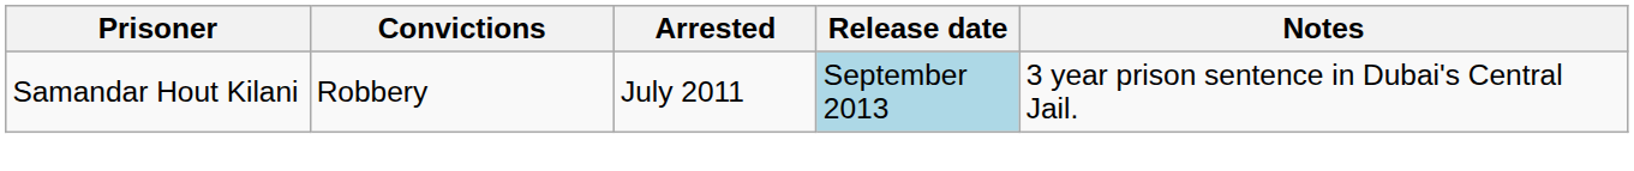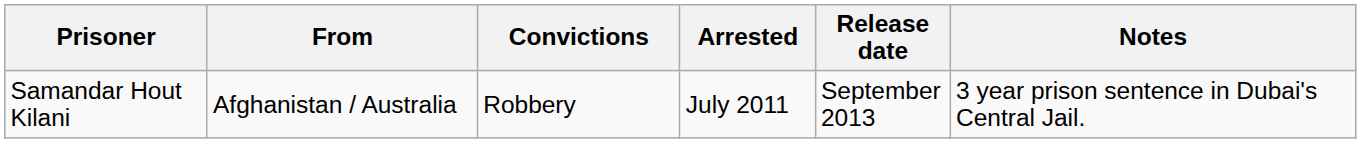 <table class="wikitable sortable" style="width:100%;">
 <tr>
 <th style="width:15%;">Prisoner</th>
+<th style="width:20%;">From</th>
 <th style="width:15%;">Convictions</th>
 <th style="width:10%;">Arrested</th>
 <th style="width:10%;">Release date</th>
 <th style="width:30%;">Notes</th>
 </tr>
 <tr style="text-align:left;">
 <td>Samandar Hout Kilani</td>
+<td>Afghanistan / Australia</td>
 <td>Robbery</td>
 <td>July 2011</td>
-<td style="background: lightblue;">September 2013</td>
+<td>September 2013</td>
 <td>3 year prison sentence in Dubai's Central Jail.</td>
 </tr>
 </table>
